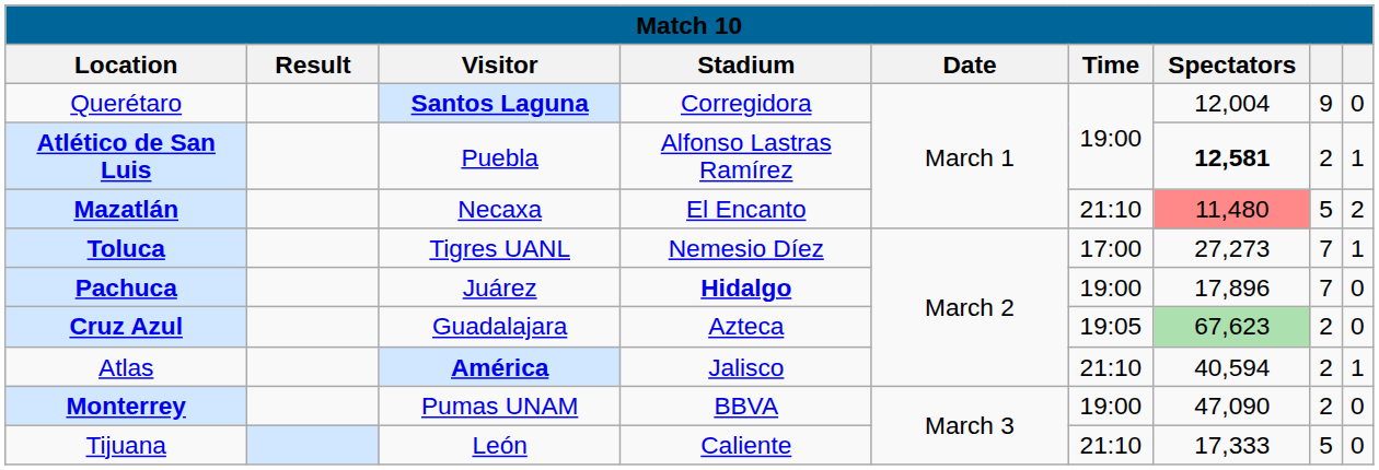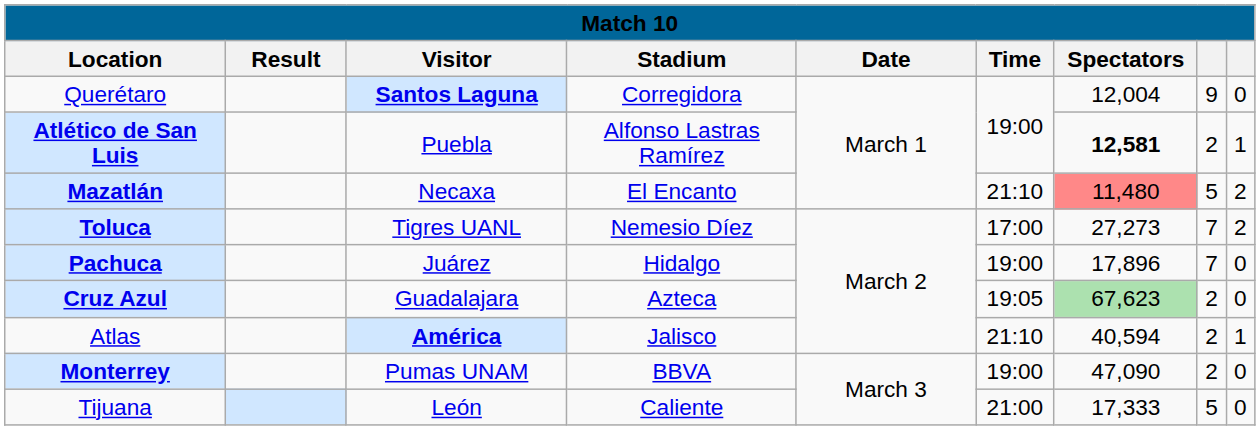 <table class="wikitable mw-collapsible mw-collapsed" style="font-size:95%; text-align: center; width: 95%;">
 <tr>
 <th colspan="9" style=" background: #006699 " width="100%;" align="center"><b>Match 10</b></th>
 </tr>
 <tr>
 <th width="125">Location</th>
 <th width="65">Result</th>
 <th width="125">Visitor</th>
 <th width="130">Stadium</th>
 <th width="100">Date</th>
 <th width="40">Time</th>
 <th width="50">Spectators</th>
 <th width="10"></th>
 <th width="10"></th>
 </tr>
 <tr aling="center">
 <td><a href='#'>Querétaro</a></td>
 <td></td>
 <td bgcolor="D0E7FF"><strong><a href='#'>Santos Laguna</a></strong></td>
 <td><a href='#'>Corregidora</a></td>
 <td rowspan="3">March 1</td>
 <td rowspan="2">19:00</td>
 <td>12,004</td>
 <td>9</td>
 <td>0</td>
 </tr>
 <tr aling="center">
 <td bgcolor="D0E7FF"><strong><a href='#'>Atlético de San Luis</a></strong></td>
 <td></td>
 <td><a href='#'>Puebla</a></td>
 <td><a href='#'>Alfonso Lastras Ramírez</a></td>
 <td><strong>12,581</strong></td>
 <td>2</td>
 <td>1</td>
 </tr>
 <tr aling="center">
 <td bgcolor="D0E7FF"><strong><a href='#'>Mazatlán</a></strong></td>
 <td></td>
 <td><a href='#'>Necaxa</a></td>
 <td><a href='#'>El Encanto</a></td>
 <td>21:10</td>
 <td bgcolor=#FF8888>11,480</td>
 <td>5</td>
 <td>2</td>
 </tr>
 <tr aling="center">
 <td bgcolor="D0E7FF"><strong><a href='#'>Toluca</a></strong></td>
 <td></td>
 <td><a href='#'>Tigres UANL</a></td>
 <td><a href='#'>Nemesio Díez</a></td>
 <td rowspan="4">March 2</td>
 <td>17:00</td>
 <td>27,273</td>
 <td>7</td>
-<td>1</td>
+<td>2</td>
 </tr>
 <tr aling="center">
 <td bgcolor="D0E7FF"><strong><a href='#'>Pachuca</a></strong></td>
 <td></td>
 <td><a href='#'>Juárez</a></td>
-<td><strong><a href='#'>Hidalgo</a></strong></td>
+<td><a href='#'>Hidalgo</a></td>
 <td>19:00</td>
 <td>17,896</td>
 <td>7</td>
 <td>0</td>
 </tr>
 <tr aling="center">
 <td bgcolor="D0E7FF"><strong><a href='#'>Cruz Azul</a></strong></td>
 <td></td>
 <td><a href='#'>Guadalajara</a></td>
 <td><a href='#'>Azteca</a> </td>
 <td>19:05</td>
 <td bgcolor=#ACE1AF>67,623</td>
 <td>2</td>
 <td>0</td>
 </tr>
 <tr aling="center">
 <td><a href='#'>Atlas</a></td>
 <td></td>
 <td bgcolor="D0E7FF"><strong><a href='#'>América</a></strong></td>
 <td><a href='#'>Jalisco</a></td>
 <td>21:10</td>
 <td>40,594</td>
 <td>2</td>
 <td>1</td>
 </tr>
 <tr aling="center">
 <td bgcolor="D0E7FF"><strong><a href='#'>Monterrey</a></strong></td>
 <td></td>
 <td><a href='#'>Pumas UNAM</a></td>
 <td><a href='#'>BBVA</a></td>
 <td rowspan="2">March 3</td>
 <td>19:00</td>
 <td>47,090</td>
 <td>2</td>
 <td>0</td>
 </tr>
 <tr aling="center">
 <td><a href='#'>Tijuana</a></td>
 <td bgcolor="D0E7FF"><strong></strong></td>
 <td><a href='#'>León</a></td>
 <td><a href='#'>Caliente</a></td>
-<td>21:10</td>
+<td>21:00</td>
 <td>17,333</td>
 <td>5</td>
 <td>0</td>
 </tr>
 </table>
